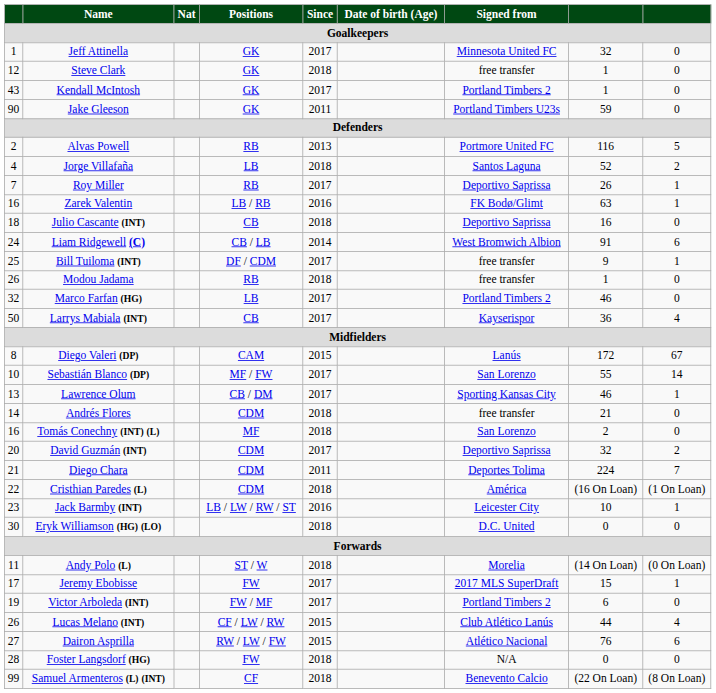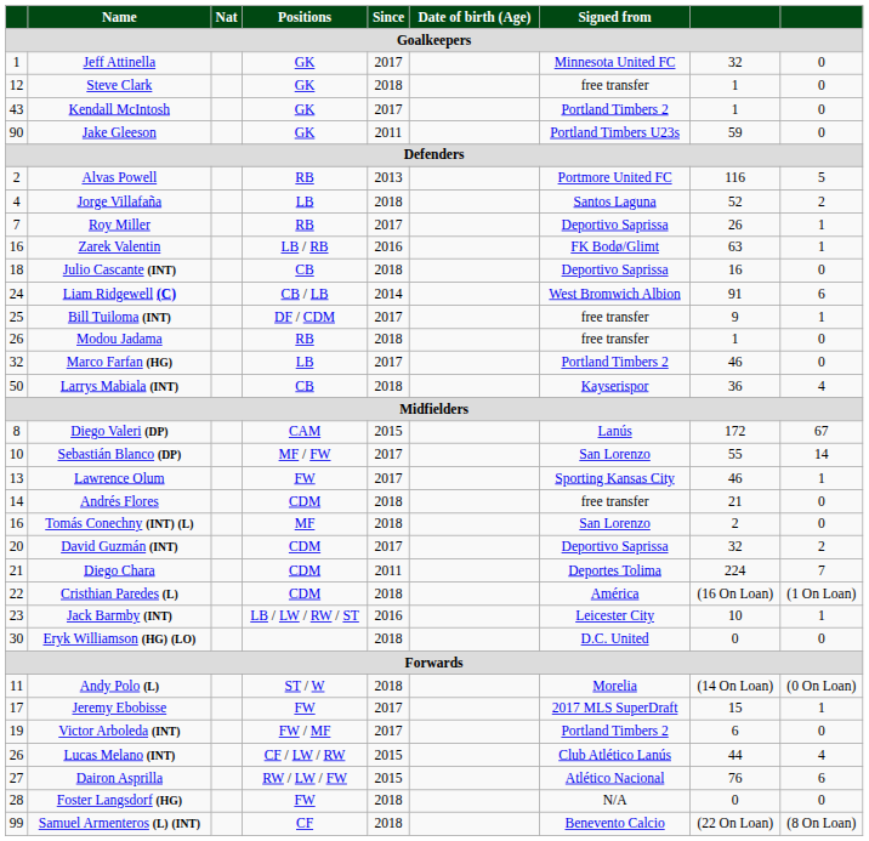 <table class="wikitable" style="text-align:center; font-size:90%; width:100%;">
 <tr>
 <th style="background:#004812; color:white; text-align:center;"></th>
 <th style="background:#004812; color:white; text-align:center;">Name</th>
 <th style="background:#004812; color:white; text-align:center;">Nat</th>
 <th style="background:#004812; color:white; text-align:center;">Positions</th>
 <th style="background:#004812; color:white; text-align:center;">Since</th>
 <th style="background:#004812; color:white; text-align:center;">Date of birth (Age)</th>
 <th style="background:#004812; color:white; text-align:center;">Signed from</th>
 <th style="background:#004812; color:white; text-align:center;"></th>
 <th style="background:#004812; color:white; text-align:center;"></th>
 </tr>
 <tr>
 <th colspan="9" style="background:#dcdcdc; text-align:center;">Goalkeepers</th>
 </tr>
 <tr>
 <td>1</td>
 <td><a href='#'>Jeff Attinella</a></td>
 <td></td>
 <td><a href='#'>GK</a></td>
 <td>2017</td>
 <td></td>
 <td> <a href='#'>Minnesota United FC</a></td>
 <td>32</td>
 <td>0</td>
 </tr>
 <tr>
 <td>12</td>
 <td><a href='#'>Steve Clark</a></td>
 <td></td>
 <td><a href='#'>GK</a></td>
 <td>2018</td>
 <td></td>
 <td>free transfer</td>
 <td>1</td>
 <td>0</td>
 </tr>
 <tr>
 <td>43</td>
 <td><a href='#'>Kendall McIntosh</a></td>
 <td></td>
 <td><a href='#'>GK</a></td>
 <td>2017</td>
 <td></td>
 <td> <a href='#'>Portland Timbers 2</a></td>
 <td>1</td>
 <td>0</td>
 </tr>
 <tr>
 <td>90</td>
 <td><a href='#'>Jake Gleeson</a></td>
 <td></td>
 <td><a href='#'>GK</a></td>
 <td>2011</td>
 <td></td>
 <td> <a href='#'>Portland Timbers U23s</a></td>
 <td>59</td>
 <td>0</td>
 </tr>
 <tr>
 <th colspan="9" style="background:#dcdcdc; text-align:center;">Defenders</th>
 </tr>
 <tr>
 <td>2</td>
 <td><a href='#'>Alvas Powell</a></td>
 <td></td>
 <td><a href='#'>RB</a></td>
 <td>2013</td>
 <td></td>
 <td> <a href='#'>Portmore United FC</a></td>
 <td>116</td>
 <td>5</td>
 </tr>
 <tr>
 <td>4</td>
 <td><a href='#'>Jorge Villafaña</a></td>
 <td></td>
 <td><a href='#'>LB</a></td>
 <td>2018</td>
 <td></td>
 <td> <a href='#'>Santos Laguna</a></td>
 <td>52</td>
 <td>2</td>
 </tr>
 <tr>
 <td>7</td>
 <td><a href='#'>Roy Miller</a></td>
 <td></td>
 <td><a href='#'>RB</a></td>
 <td>2017</td>
 <td></td>
 <td> <a href='#'>Deportivo Saprissa</a></td>
 <td>26</td>
 <td>1</td>
 </tr>
 <tr>
 <td>16</td>
 <td><a href='#'>Zarek Valentin</a></td>
 <td></td>
 <td><a href='#'>LB</a> / <a href='#'>RB</a></td>
 <td>2016</td>
 <td></td>
 <td> <a href='#'>FK Bodø/Glimt</a></td>
 <td>63</td>
 <td>1</td>
 </tr>
 <tr>
 <td>18</td>
 <td><a href='#'>Julio Cascante</a> <small><strong>(INT)</strong></small></td>
 <td></td>
 <td><a href='#'>CB</a></td>
 <td>2018</td>
 <td></td>
 <td> <a href='#'>Deportivo Saprissa</a></td>
 <td>16</td>
 <td>0</td>
 </tr>
 <tr>
 <td>24</td>
 <td><a href='#'>Liam Ridgewell</a> <strong><a href='#'>(C)</a></strong></td>
 <td></td>
 <td><a href='#'>CB</a> / <a href='#'>LB</a></td>
 <td>2014</td>
 <td></td>
 <td> <a href='#'>West Bromwich Albion</a></td>
 <td>91</td>
 <td>6</td>
 </tr>
 <tr>
 <td>25</td>
 <td><a href='#'>Bill Tuiloma</a> <small><strong>(INT)</strong></small></td>
 <td></td>
 <td><a href='#'>DF</a> / <a href='#'>CDM</a></td>
 <td>2017</td>
 <td></td>
 <td>free transfer</td>
 <td>9</td>
 <td>1</td>
 </tr>
 <tr>
 <td>26</td>
 <td><a href='#'>Modou Jadama</a></td>
 <td></td>
 <td><a href='#'>RB</a></td>
 <td>2018</td>
 <td></td>
 <td>free transfer</td>
 <td>1</td>
 <td>0</td>
 </tr>
 <tr>
 <td>32</td>
 <td><a href='#'>Marco Farfan</a> <small><strong>(HG)</strong></small></td>
 <td></td>
 <td><a href='#'>LB</a></td>
 <td>2017</td>
 <td></td>
 <td> <a href='#'>Portland Timbers 2</a></td>
 <td>46</td>
 <td>0</td>
 </tr>
 <tr>
 <td>50</td>
 <td><a href='#'>Larrys Mabiala</a> <small><strong>(INT)</strong></small></td>
 <td></td>
 <td><a href='#'>CB</a></td>
-<td>2017</td>
+<td>2018</td>
 <td></td>
 <td> <a href='#'>Kayserispor</a></td>
 <td>36</td>
 <td>4</td>
 </tr>
 <tr>
 <th colspan="9" style="background:#dcdcdc; text-align:center;">Midfielders</th>
 </tr>
 <tr>
 <td>8</td>
 <td><a href='#'>Diego Valeri</a> <small><strong>(DP)</strong></small></td>
 <td></td>
 <td><a href='#'>CAM</a></td>
 <td>2015</td>
 <td></td>
 <td> <a href='#'>Lanús</a></td>
 <td>172</td>
 <td>67</td>
 </tr>
 <tr>
 <td>10</td>
 <td><a href='#'>Sebastián Blanco</a> <small><strong>(DP)</strong></small></td>
 <td></td>
 <td><a href='#'>MF</a> / <a href='#'>FW</a></td>
 <td>2017</td>
 <td></td>
 <td> <a href='#'>San Lorenzo</a></td>
 <td>55</td>
 <td>14</td>
 </tr>
 <tr>
 <td>13</td>
 <td><a href='#'>Lawrence Olum</a></td>
 <td></td>
-<td><a href='#'>CB</a> / <a href='#'>DM</a></td>
+<td><a href='#'>FW</a></td>
 <td>2017</td>
 <td></td>
 <td> <a href='#'>Sporting Kansas City</a></td>
 <td>46</td>
 <td>1</td>
 </tr>
 <tr>
 <td>14</td>
 <td><a href='#'>Andrés Flores</a></td>
 <td></td>
 <td><a href='#'>CDM</a></td>
 <td>2018</td>
 <td></td>
 <td>free transfer</td>
 <td>21</td>
 <td>0</td>
 </tr>
 <tr>
 <td>16</td>
 <td><a href='#'>Tomás Conechny</a> <small><strong>(INT)</strong></small> <small><strong>(L)</strong></small></td>
 <td></td>
 <td><a href='#'>MF</a></td>
 <td>2018</td>
 <td></td>
 <td> <a href='#'>San Lorenzo</a></td>
 <td>2</td>
 <td>0</td>
 </tr>
 <tr>
 <td>20</td>
 <td><a href='#'>David Guzmán</a> <small><strong>(INT)</strong></small></td>
 <td></td>
 <td><a href='#'>CDM</a></td>
 <td>2017</td>
 <td></td>
 <td> <a href='#'>Deportivo Saprissa</a></td>
 <td>32</td>
 <td>2</td>
 </tr>
 <tr>
 <td>21</td>
 <td><a href='#'>Diego Chara</a></td>
 <td></td>
 <td><a href='#'>CDM</a></td>
 <td>2011</td>
 <td></td>
 <td> <a href='#'>Deportes Tolima</a></td>
 <td>224</td>
 <td>7</td>
 </tr>
 <tr>
 <td>22</td>
 <td><a href='#'>Cristhian Paredes</a> <small><strong>(L)</strong></small></td>
 <td></td>
 <td><a href='#'>CDM</a></td>
 <td>2018</td>
 <td></td>
 <td> <a href='#'>América</a></td>
 <td>(16 On Loan)</td>
 <td>(1 On Loan)</td>
 </tr>
 <tr>
 <td>23</td>
 <td><a href='#'>Jack Barmby</a> <small><strong>(INT)</strong></small></td>
 <td></td>
 <td><a href='#'>LB</a> / <a href='#'>LW</a> / <a href='#'>RW</a> / <a href='#'>ST</a></td>
 <td>2016</td>
 <td></td>
 <td> <a href='#'>Leicester City</a></td>
 <td>10</td>
 <td>1</td>
 </tr>
 <tr>
 <td>30</td>
 <td><a href='#'>Eryk Williamson</a> <small><strong>(HG)</strong></small> <small><strong>(LO)</strong></small></td>
 <td></td>
 <td></td>
 <td>2018</td>
 <td></td>
 <td> <a href='#'>D.C. United</a></td>
 <td>0</td>
 <td>0</td>
 </tr>
 <tr>
 <th colspan="9" style="background:#dcdcdc; text-align:center;">Forwards</th>
 </tr>
 <tr>
 <td>11</td>
 <td><a href='#'>Andy Polo</a> <small><strong>(L)</strong></small></td>
 <td></td>
 <td><a href='#'>ST</a> / <a href='#'>W</a></td>
 <td>2018</td>
 <td></td>
 <td> <a href='#'>Morelia</a></td>
 <td>(14 On Loan)</td>
 <td>(0 On Loan)</td>
 </tr>
 <tr>
 <td>17</td>
 <td><a href='#'>Jeremy Ebobisse</a></td>
 <td></td>
 <td><a href='#'>FW</a></td>
 <td>2017</td>
 <td></td>
 <td> <a href='#'>2017 MLS SuperDraft</a></td>
 <td>15</td>
 <td>1</td>
 </tr>
 <tr>
 <td>19</td>
 <td><a href='#'>Victor Arboleda</a> <small><strong>(INT)</strong></small></td>
 <td></td>
 <td><a href='#'>FW</a> / <a href='#'>MF</a></td>
 <td>2017</td>
 <td></td>
 <td> <a href='#'>Portland Timbers 2</a></td>
 <td>6</td>
 <td>0</td>
 </tr>
 <tr>
 <td>26</td>
 <td><a href='#'>Lucas Melano</a> <small><strong>(INT)</strong></small></td>
 <td></td>
 <td><a href='#'>CF</a> / <a href='#'>LW</a> / <a href='#'>RW</a></td>
 <td>2015</td>
 <td></td>
 <td> <a href='#'>Club Atlético Lanús</a></td>
 <td>44</td>
 <td>4</td>
 </tr>
 <tr>
 <td>27</td>
 <td><a href='#'>Dairon Asprilla</a></td>
 <td></td>
 <td><a href='#'>RW</a> / <a href='#'>LW</a> / <a href='#'>FW</a></td>
 <td>2015</td>
 <td></td>
 <td> <a href='#'>Atlético Nacional</a></td>
 <td>76</td>
 <td>6</td>
 </tr>
 <tr>
 <td>28</td>
 <td><a href='#'>Foster Langsdorf</a> <small><strong>(HG)</strong></small></td>
 <td></td>
 <td><a href='#'>FW</a></td>
 <td>2018</td>
 <td></td>
 <td>N/A</td>
 <td>0</td>
 <td>0</td>
 </tr>
 <tr>
 <td>99</td>
 <td><a href='#'>Samuel Armenteros</a> <small><strong>(L)</strong></small> <small><strong>(INT)</strong></small></td>
 <td></td>
 <td><a href='#'>CF</a></td>
 <td>2018</td>
 <td></td>
 <td> <a href='#'>Benevento Calcio</a></td>
 <td>(22 On Loan)</td>
 <td>(8 On Loan)</td>
 </tr>
 </table>
